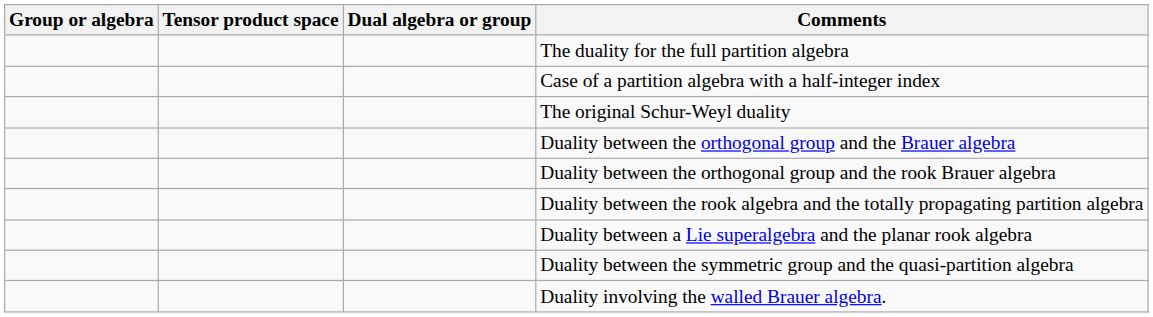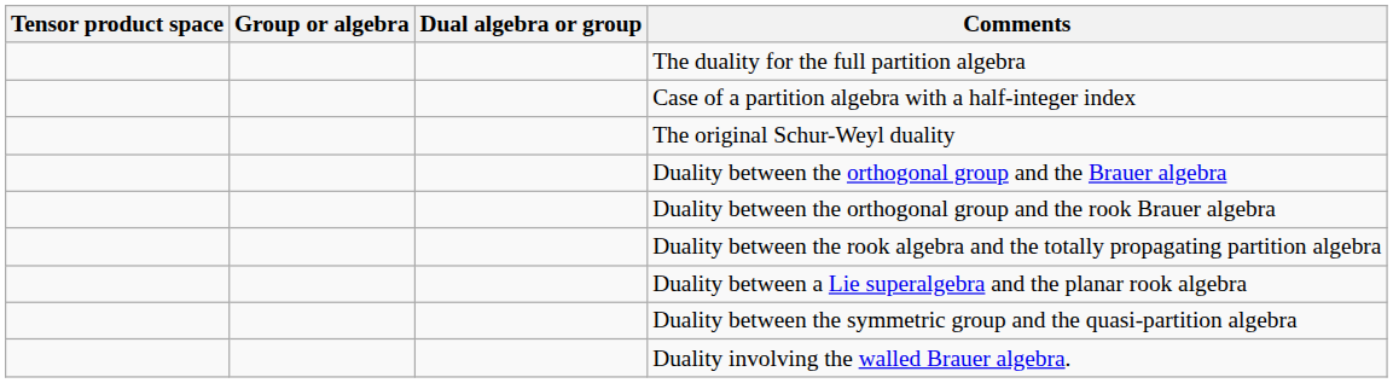 <table class="wikitable" ; text-align:center;">
 <tr>
+<th>Tensor product space</th>
 <th>Group or algebra</th>
-<th>Tensor product space</th>
 <th>Dual algebra or group</th>
 <th>Comments</th>
 </tr>
 <tr>
 <td></td>
 <td></td>
 <td></td>
 <td>The duality for the full partition algebra</td>
 </tr>
 <tr>
 <td></td>
 <td></td>
 <td></td>
 <td>Case of a partition algebra with a half-integer index</td>
 </tr>
 <tr>
 <td></td>
 <td></td>
 <td></td>
 <td>The original Schur-Weyl duality</td>
 </tr>
 <tr>
 <td></td>
 <td></td>
 <td></td>
 <td>Duality between the <a href='#'>orthogonal group</a> and the <a href='#'>Brauer algebra</a></td>
 </tr>
 <tr>
 <td></td>
 <td></td>
 <td></td>
 <td>Duality between the orthogonal group and the rook Brauer algebra</td>
 </tr>
 <tr>
 <td></td>
 <td></td>
 <td></td>
 <td>Duality between the rook algebra and the totally propagating partition algebra</td>
 </tr>
 <tr>
 <td></td>
 <td></td>
 <td></td>
 <td>Duality between a <a href='#'>Lie superalgebra</a> and the planar rook algebra</td>
 </tr>
 <tr>
 <td></td>
 <td></td>
 <td></td>
 <td>Duality between the symmetric group and the quasi-partition algebra</td>
 </tr>
 <tr>
 <td></td>
 <td></td>
 <td></td>
 <td>Duality involving the <a href='#'>walled Brauer algebra</a>.</td>
 </tr>
 </table>
